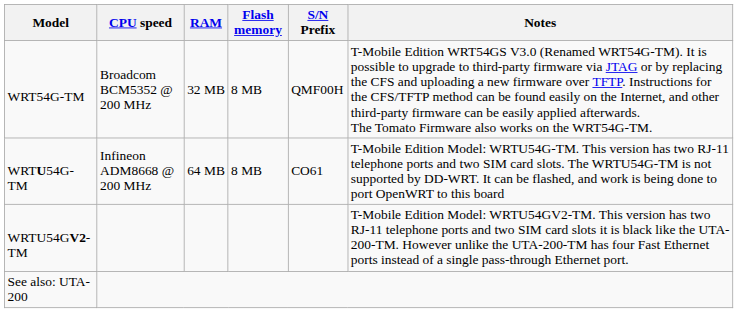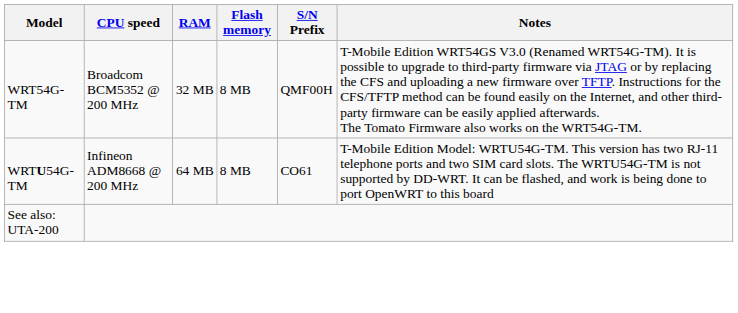 <table class="wikitable sortable">
 <tr>
 <th>Model</th>
 <th><a href='#'>CPU</a> speed</th>
 <th><a href='#'>RAM</a></th>
 <th><a href='#'>Flash memory</a></th>
 <th><a href='#'>S/N</a> Prefix</th>
 <th>Notes</th>
 </tr>
 <tr>
 <td><br>WRT54G-TM</td>
 <td>Broadcom BCM5352 @ 200 MHz</td>
 <td>32 MB</td>
 <td>8 MB</td>
 <td>QMF00H</td>
 <td>T-Mobile Edition WRT54GS V3.0 (Renamed WRT54G-TM).  It is possible to upgrade to third-party firmware via <a href='#'>JTAG</a> or by replacing the CFS and uploading a new firmware over <a href='#'>TFTP</a>. Instructions for the CFS/TFTP method can be found easily on the Internet, and other third-party firmware can be easily applied afterwards.<br>The Tomato Firmware also works on the WRT54G-TM.</td>
 </tr>
 <tr>
 <td><br>WRT<span><strong>U</strong></span>54G-TM</td>
 <td>Infineon ADM8668 @ 200 MHz </td>
 <td>64 MB</td>
 <td>8 MB</td>
 <td>CO61</td>
 <td>T-Mobile Edition  Model: WRTU54G-TM. This version has two RJ-11 telephone ports and two SIM card slots.  The WRTU54G-TM is not supported by DD-WRT. It can be flashed, and work is being done to port OpenWRT to this board </td>
 </tr>
 <tr>
-<td><br>WRTU54G<span><strong>V2</strong></span>-TM</td>
-<td></td>
-<td></td>
-<td></td>
-<td></td>
-<td>T-Mobile Edition Model: WRTU54GV2-TM. This version has two RJ-11 telephone ports and two SIM card slots it is black like the UTA-200-TM.  However unlike the UTA-200-TM has four Fast Ethernet ports instead of a single pass-through Ethernet port.</td>
-</tr>
-<tr>
 <td>See also: UTA-200</td>
 </tr>
 </table>
